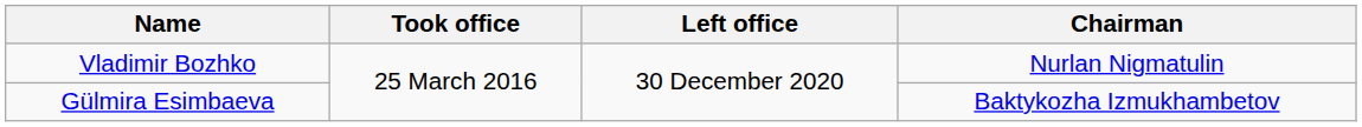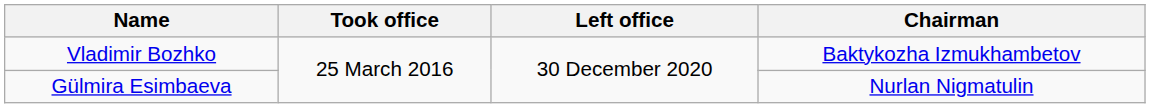 <table class="wikitable" width="70%">
 <tr>
 <th>Name</th>
 <th>Took office</th>
 <th>Left office</th>
 <th>Chairman</th>
 </tr>
 <tr>
 <td align="center"><a href='#'>Vladimir Bozhko</a></td>
 <td rowspan="2" align="center">25 March 2016</td>
 <td rowspan="2" align="center">30 December 2020</td>
-<td align="center"><a href='#'>Nurlan Nigmatulin</a></td>
+<td align="center"><a href='#'>Baktykozha Izmukhambetov</a></td>
 </tr>
 <tr>
 <td align="center"><a href='#'>Gülmira Esimbaeva</a></td>
-<td align="center"><a href='#'>Baktykozha Izmukhambetov</a></td>
+<td align="center"><a href='#'>Nurlan Nigmatulin</a></td>
 </tr>
 </table>
